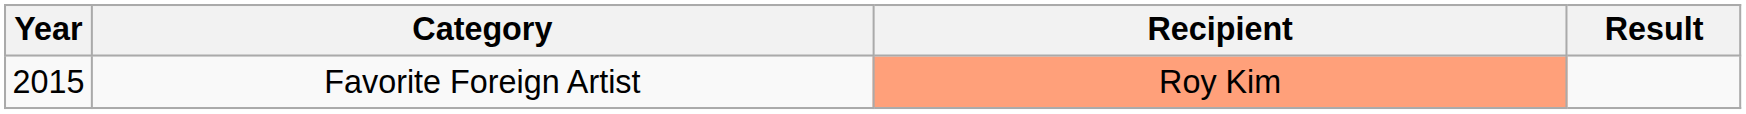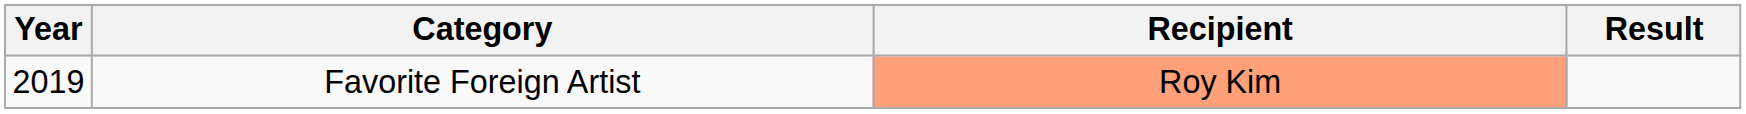 <table class="wikitable" style="text-align:center">
 <tr>
 <th width="5%">Year</th>
 <th width="45%">Category</th>
 <th width="40%">Recipient</th>
 <th width="10%">Result</th>
 </tr>
 <tr>
-<td>2015</td>
+<td>2019</td>
 <td>Favorite Foreign Artist</td>
 <td style="background: lightsalmon;">Roy Kim</td>
 <td></td>
 </tr>
 </table>
